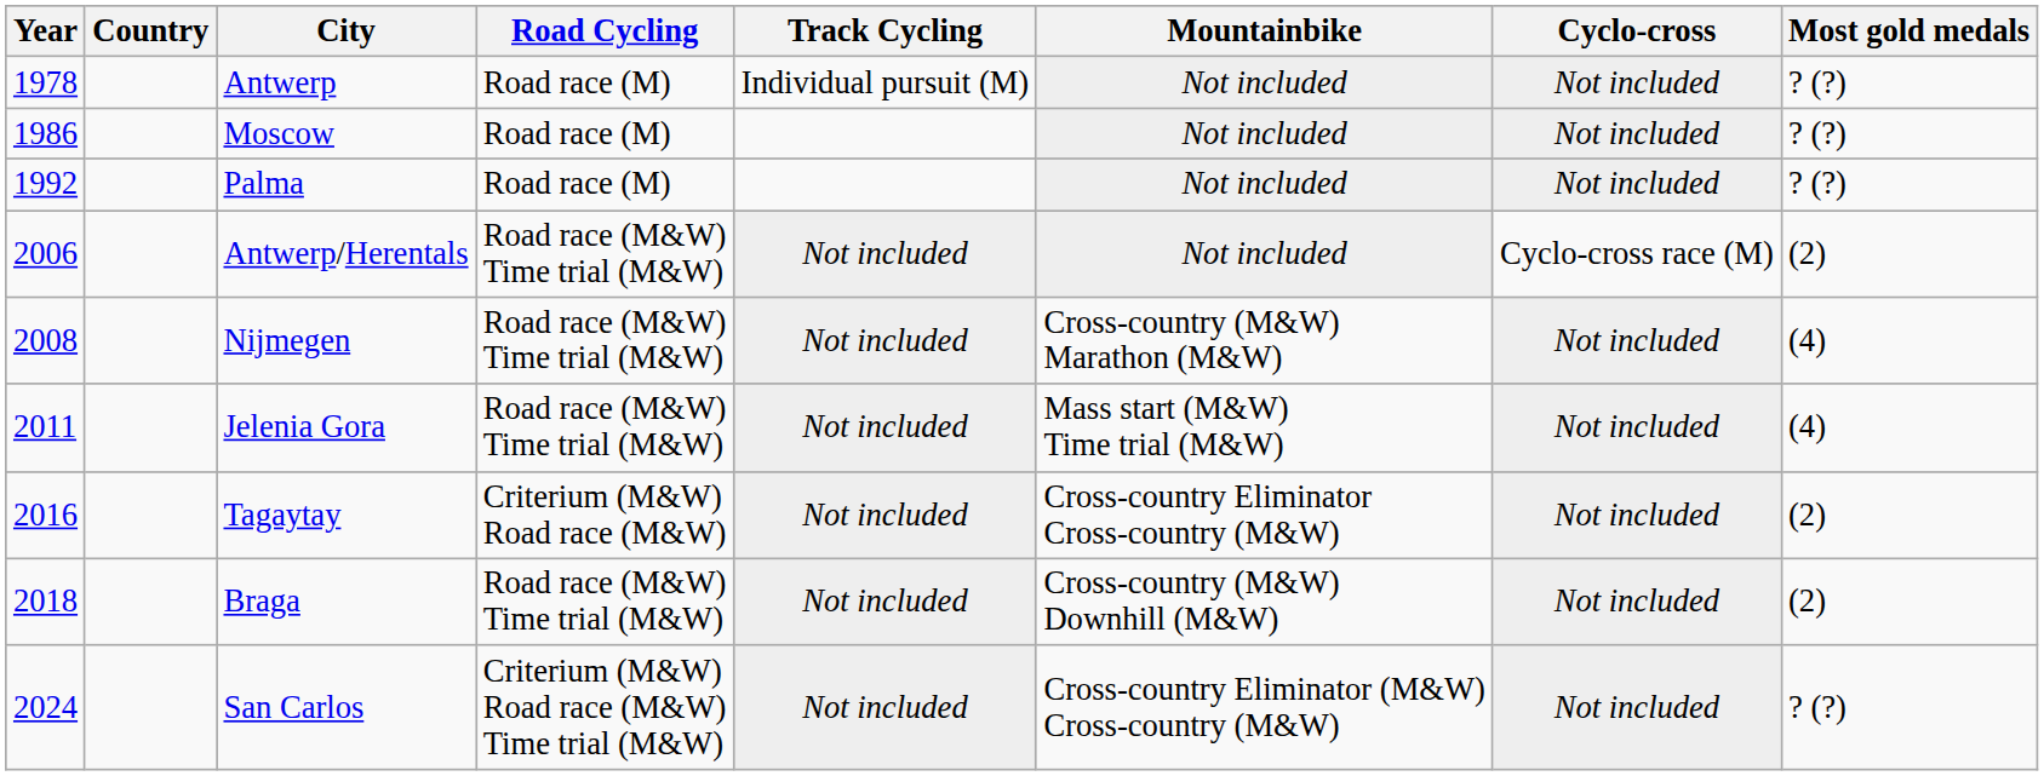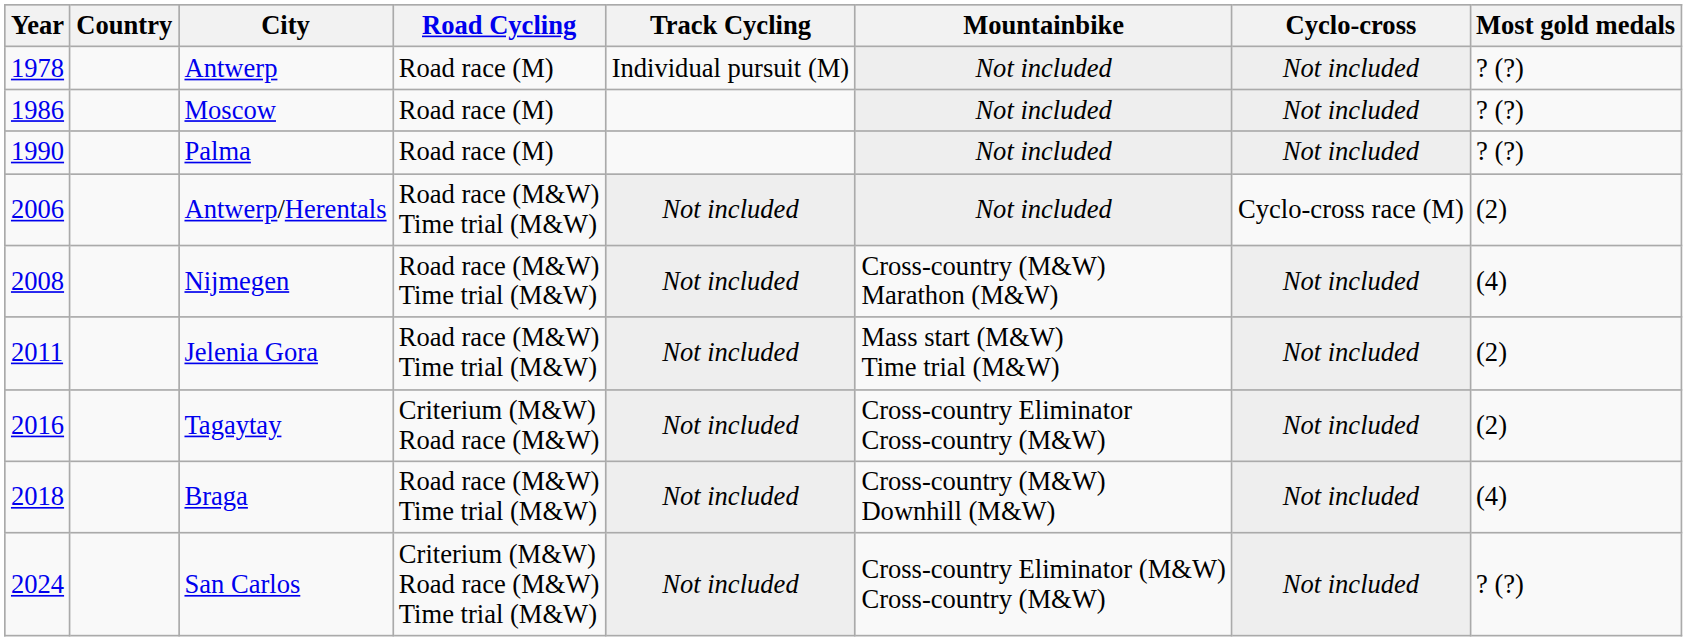 <table class="wikitable">
 <tr>
 <th>Year</th>
 <th>Country</th>
 <th>City</th>
 <th><a href='#'>Road Cycling</a></th>
 <th>Track Cycling</th>
 <th>Mountainbike</th>
 <th>Cyclo-cross</th>
 <th>Most gold medals</th>
 </tr>
 <tr>
 <td><a href='#'>1978</a></td>
 <td></td>
 <td><a href='#'>Antwerp</a></td>
 <td>Road race (M)</td>
 <td>Individual pursuit (M)</td>
 <td bgcolor=#EEEEEE align="center"><em>Not included</em></td>
 <td bgcolor=#EEEEEE align="center"><em>Not included</em></td>
 <td> ? (?)</td>
 </tr>
 <tr>
 <td><a href='#'>1986</a></td>
 <td></td>
 <td><a href='#'>Moscow</a></td>
 <td>Road race (M)</td>
 <td></td>
 <td bgcolor=#EEEEEE align="center"><em>Not included</em></td>
 <td bgcolor=#EEEEEE align="center"><em>Not included</em></td>
 <td>  ? (?)</td>
 </tr>
 <tr>
-<td><a href='#'>1992</a></td>
+<td><a href='#'>1990</a></td>
 <td></td>
 <td><a href='#'>Palma</a></td>
 <td>Road race (M)</td>
 <td></td>
 <td bgcolor=#EEEEEE align="center"><em>Not included</em></td>
 <td bgcolor=#EEEEEE align="center"><em>Not included</em></td>
 <td> ? (?)</td>
 </tr>
 <tr>
 <td><a href='#'>2006</a></td>
 <td></td>
 <td><a href='#'>Antwerp</a>/<a href='#'>Herentals</a></td>
 <td>Road race (M&W)<br>Time trial (M&W)</td>
 <td bgcolor=#EEEEEE align="center"><em>Not included</em></td>
 <td bgcolor=#EEEEEE align="center"><em>Not included</em></td>
 <td>Cyclo-cross race (M)</td>
 <td> (2)</td>
 </tr>
 <tr>
 <td><a href='#'>2008</a></td>
 <td></td>
 <td><a href='#'>Nijmegen</a></td>
 <td>Road race (M&W)<br>Time trial (M&W)</td>
 <td bgcolor=#EEEEEE align="center"><em>Not included</em></td>
 <td>Cross-country (M&W)<br>Marathon (M&W)</td>
 <td bgcolor=#EEEEEE align="center"><em>Not included</em></td>
 <td> (4)</td>
 </tr>
 <tr>
 <td><a href='#'>2011</a></td>
 <td></td>
 <td><a href='#'>Jelenia Gora</a></td>
 <td>Road race (M&W)<br>Time trial (M&W)</td>
 <td bgcolor=#EEEEEE align="center"><em>Not included</em></td>
 <td>Mass start (M&W)<br>Time trial (M&W)</td>
 <td bgcolor=#EEEEEE align="center"><em>Not included</em></td>
-<td> (4)</td>
+<td> (2)</td>
 </tr>
 <tr>
 <td><a href='#'>2016</a></td>
 <td></td>
 <td><a href='#'>Tagaytay</a></td>
 <td>Criterium (M&W)<br>Road race (M&W)</td>
 <td bgcolor=#EEEEEE align="center"><em>Not included</em></td>
 <td>Cross-country Eliminator<br>Cross-country (M&W)</td>
 <td bgcolor=#EEEEEE align="center"><em>Not included</em></td>
 <td> (2)</td>
 </tr>
 <tr>
 <td><a href='#'>2018</a></td>
 <td></td>
 <td><a href='#'>Braga</a></td>
 <td>Road race (M&W)<br>Time trial (M&W)</td>
 <td bgcolor=#EEEEEE align="center"><em>Not included</em></td>
 <td>Cross-country (M&W)<br>Downhill (M&W)</td>
 <td bgcolor=#EEEEEE align="center"><em>Not included</em></td>
-<td> (2)</td>
+<td> (4)</td>
 </tr>
 <tr>
 <td><a href='#'>2024</a></td>
 <td></td>
 <td><a href='#'>San Carlos</a></td>
 <td>Criterium (M&W)<br>Road race (M&W)<br>Time trial (M&W)</td>
 <td bgcolor=#EEEEEE align="center"><em>Not included</em></td>
 <td>Cross-country Eliminator (M&W)<br>Cross-country (M&W)</td>
 <td bgcolor=#EEEEEE align="center"><em>Not included</em></td>
 <td> ? (?)</td>
 </tr>
 </table>
